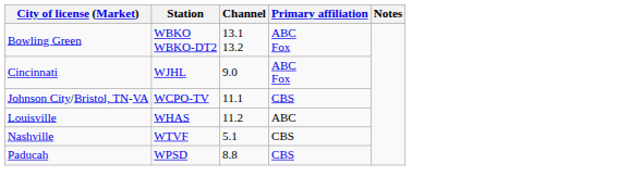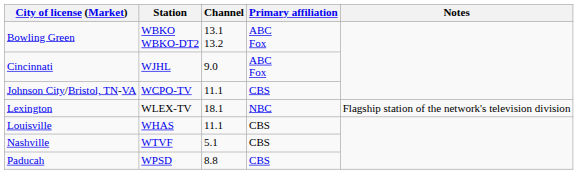 <table class="wikitable sortable">
 <tr>
 <th><a href='#'>City of license</a> (<a href='#'>Market</a>)</th>
 <th>Station</th>
 <th>Channel</th>
 <th><a href='#'>Primary affiliation</a></th>
 <th>Notes</th>
 </tr>
 <tr>
 <td><a href='#'>Bowling Green</a></td>
 <td><a href='#'>WBKO</a><br><a href='#'>WBKO-DT2</a></td>
 <td>13.1<br>13.2</td>
 <td><a href='#'>ABC</a><br><a href='#'>Fox</a></td>
 </tr>
 <tr>
 <td><a href='#'>Cincinnati</a></td>
 <td><a href='#'>WJHL</a></td>
 <td>9.0</td>
 <td><a href='#'>ABC</a><br><a href='#'>Fox</a></td>
 </tr>
 <tr>
 <td><a href='#'>Johnson City</a>/<a href='#'>Bristol, TN</a>-<a href='#'>VA</a></td>
 <td><a href='#'>WCPO-TV</a></td>
 <td>11.1</td>
 <td><a href='#'>CBS</a></td>
 </tr>
 <tr>
+<td><a href='#'>Lexington</a></td>
+<td>WLEX-TV</td>
+<td>18.1</td>
+<td><a href='#'>NBC</a></td>
+<td>Flagship station of the network's television division</td>
+</tr>
+<tr>
 <td><a href='#'>Louisville</a></td>
 <td><a href='#'>WHAS</a></td>
-<td>11.2</td>
-<td>ABC</td>
+<td>11.1</td>
+<td>CBS</td>
 </tr>
 <tr>
 <td><a href='#'>Nashville</a></td>
 <td><a href='#'>WTVF</a></td>
 <td>5.1</td>
 <td>CBS</td>
 </tr>
 <tr>
 <td><a href='#'>Paducah</a></td>
 <td><a href='#'>WPSD</a></td>
 <td>8.8</td>
 <td><a href='#'>CBS</a></td>
 </tr>
 </table>
